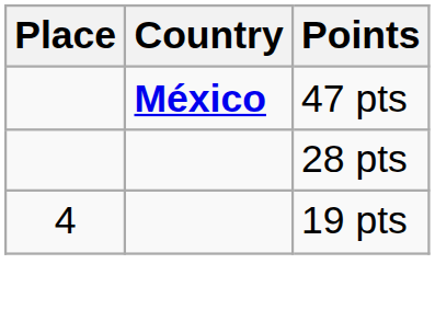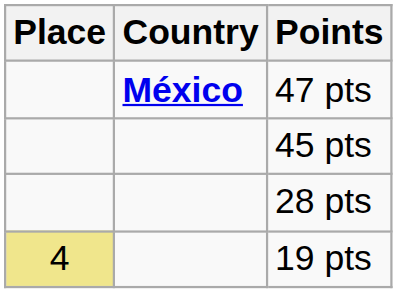 <table class=wikitable>
 <tr>
 <th>Place</th>
 <th>Country</th>
 <th>Points</th>
 </tr>
 <tr>
 <td align=center></td>
 <td><strong> <a href='#'>México</a></strong></td>
 <td>47 pts</td>
 </tr>
 <tr>
 <td align=center></td>
 <td></td>
+<td>45 pts</td>
+</tr>
+<tr>
+<td align=center></td>
+<td></td>
 <td>28 pts</td>
 </tr>
 <tr>
-<td align=center>4</td>
+<td align=center style="background: khaki;">4</td>
 <td></td>
 <td>19 pts</td>
 </tr>
 </table>
